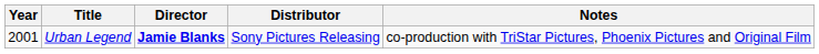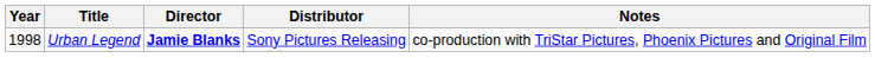 <table class="wikitable sortable">
 <tr>
 <th>Year</th>
 <th>Title</th>
 <th>Director</th>
 <th>Distributor</th>
 <th>Notes</th>
 </tr>
 <tr>
-<td>2001</td>
+<td>1998</td>
 <td><em><a href='#'>Urban Legend</a></em></td>
 <td><strong><a href='#'>Jamie Blanks</a></strong></td>
 <td><a href='#'>Sony Pictures Releasing</a></td>
 <td>co-production with <a href='#'>TriStar Pictures</a>, <a href='#'>Phoenix Pictures</a> and <a href='#'>Original Film</a></td>
 </tr>
 </table>
